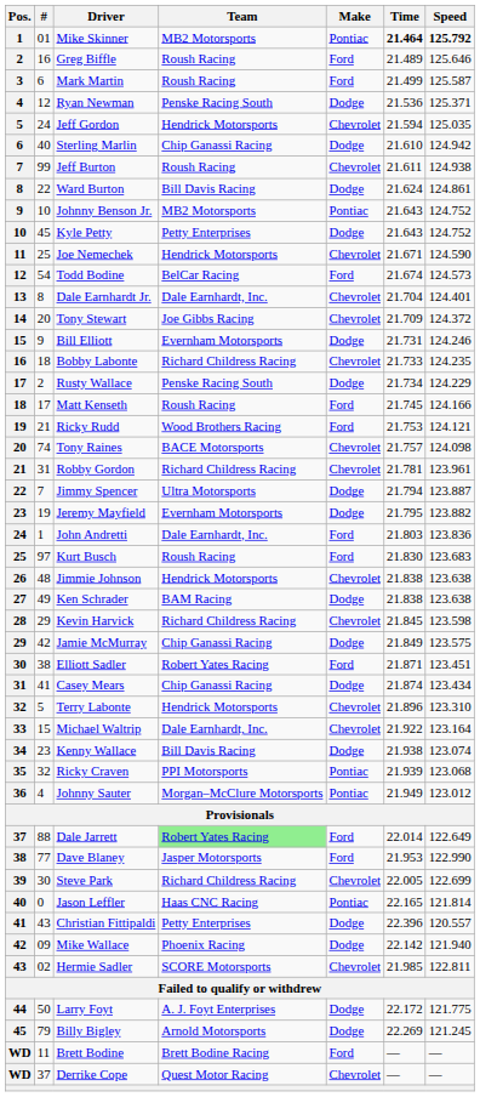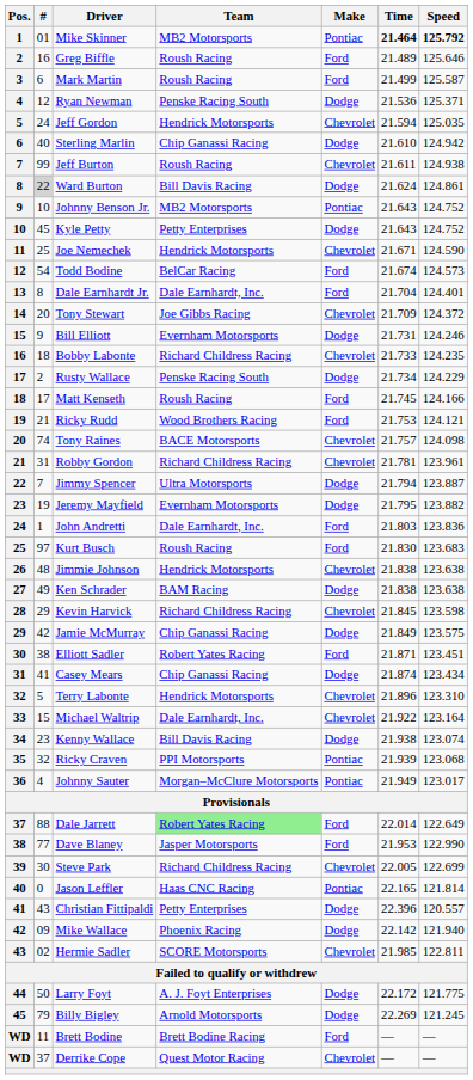 <table class="wikitable" style="font-size:95%">
 <tr>
 <th>Pos.</th>
 <th>#</th>
 <th>Driver</th>
 <th>Team</th>
 <th>Make</th>
 <th>Time</th>
 <th>Speed</th>
 </tr>
 <tr>
 <th>1</th>
 <td>01</td>
 <td><a href='#'>Mike Skinner</a></td>
 <td><a href='#'>MB2 Motorsports</a></td>
 <td><a href='#'>Pontiac</a></td>
 <td><strong>21.464</strong></td>
 <td><strong>125.792</strong></td>
 </tr>
 <tr>
 <th>2</th>
 <td>16</td>
 <td><a href='#'>Greg Biffle</a></td>
 <td><a href='#'>Roush Racing</a></td>
 <td><a href='#'>Ford</a></td>
 <td>21.489</td>
 <td>125.646</td>
 </tr>
 <tr>
 <th>3</th>
 <td>6</td>
 <td><a href='#'>Mark Martin</a></td>
 <td><a href='#'>Roush Racing</a></td>
 <td><a href='#'>Ford</a></td>
 <td>21.499</td>
 <td>125.587</td>
 </tr>
 <tr>
 <th>4</th>
 <td>12</td>
 <td><a href='#'>Ryan Newman</a></td>
 <td><a href='#'>Penske Racing South</a></td>
 <td><a href='#'>Dodge</a></td>
 <td>21.536</td>
 <td>125.371</td>
 </tr>
 <tr>
 <th>5</th>
 <td>24</td>
 <td><a href='#'>Jeff Gordon</a></td>
 <td><a href='#'>Hendrick Motorsports</a></td>
 <td><a href='#'>Chevrolet</a></td>
 <td>21.594</td>
 <td>125.035</td>
 </tr>
 <tr>
 <th>6</th>
 <td>40</td>
 <td><a href='#'>Sterling Marlin</a></td>
 <td><a href='#'>Chip Ganassi Racing</a></td>
 <td><a href='#'>Dodge</a></td>
 <td>21.610</td>
 <td>124.942</td>
 </tr>
 <tr>
 <th>7</th>
 <td>99</td>
 <td><a href='#'>Jeff Burton</a></td>
 <td><a href='#'>Roush Racing</a></td>
 <td><a href='#'>Chevrolet</a></td>
 <td>21.611</td>
 <td>124.938</td>
 </tr>
 <tr>
 <th>8</th>
-<td>22</td>
+<td style="background: lightgrey;">22</td>
 <td><a href='#'>Ward Burton</a></td>
 <td><a href='#'>Bill Davis Racing</a></td>
 <td><a href='#'>Dodge</a></td>
 <td>21.624</td>
 <td>124.861</td>
 </tr>
 <tr>
 <th>9</th>
 <td>10</td>
 <td><a href='#'>Johnny Benson Jr.</a></td>
 <td><a href='#'>MB2 Motorsports</a></td>
 <td><a href='#'>Pontiac</a></td>
 <td>21.643</td>
 <td>124.752</td>
 </tr>
 <tr>
 <th>10</th>
 <td>45</td>
 <td><a href='#'>Kyle Petty</a></td>
 <td><a href='#'>Petty Enterprises</a></td>
 <td><a href='#'>Dodge</a></td>
 <td>21.643</td>
 <td>124.752</td>
 </tr>
 <tr>
 <th>11</th>
 <td>25</td>
 <td><a href='#'>Joe Nemechek</a></td>
 <td><a href='#'>Hendrick Motorsports</a></td>
 <td><a href='#'>Chevrolet</a></td>
 <td>21.671</td>
 <td>124.590</td>
 </tr>
 <tr>
 <th>12</th>
 <td>54</td>
 <td><a href='#'>Todd Bodine</a></td>
 <td><a href='#'>BelCar Racing</a></td>
 <td><a href='#'>Ford</a></td>
 <td>21.674</td>
 <td>124.573</td>
 </tr>
 <tr>
 <th>13</th>
 <td>8</td>
 <td><a href='#'>Dale Earnhardt Jr.</a></td>
 <td><a href='#'>Dale Earnhardt, Inc.</a></td>
-<td><a href='#'>Chevrolet</a></td>
+<td><a href='#'>Ford</a></td>
 <td>21.704</td>
 <td>124.401</td>
 </tr>
 <tr>
 <th>14</th>
 <td>20</td>
 <td><a href='#'>Tony Stewart</a></td>
 <td><a href='#'>Joe Gibbs Racing</a></td>
 <td><a href='#'>Chevrolet</a></td>
 <td>21.709</td>
 <td>124.372</td>
 </tr>
 <tr>
 <th>15</th>
 <td>9</td>
 <td><a href='#'>Bill Elliott</a></td>
 <td><a href='#'>Evernham Motorsports</a></td>
 <td><a href='#'>Dodge</a></td>
 <td>21.731</td>
 <td>124.246</td>
 </tr>
 <tr>
 <th>16</th>
 <td>18</td>
 <td><a href='#'>Bobby Labonte</a></td>
 <td><a href='#'>Richard Childress Racing</a></td>
 <td><a href='#'>Chevrolet</a></td>
 <td>21.733</td>
 <td>124.235</td>
 </tr>
 <tr>
 <th>17</th>
 <td>2</td>
 <td><a href='#'>Rusty Wallace</a></td>
 <td><a href='#'>Penske Racing South</a></td>
 <td><a href='#'>Dodge</a></td>
 <td>21.734</td>
 <td>124.229</td>
 </tr>
 <tr>
 <th>18</th>
 <td>17</td>
 <td><a href='#'>Matt Kenseth</a></td>
 <td><a href='#'>Roush Racing</a></td>
 <td><a href='#'>Ford</a></td>
 <td>21.745</td>
 <td>124.166</td>
 </tr>
 <tr>
 <th>19</th>
 <td>21</td>
 <td><a href='#'>Ricky Rudd</a></td>
 <td><a href='#'>Wood Brothers Racing</a></td>
 <td><a href='#'>Ford</a></td>
 <td>21.753</td>
 <td>124.121</td>
 </tr>
 <tr>
 <th>20</th>
 <td>74</td>
 <td><a href='#'>Tony Raines</a></td>
 <td><a href='#'>BACE Motorsports</a></td>
 <td><a href='#'>Chevrolet</a></td>
 <td>21.757</td>
 <td>124.098</td>
 </tr>
 <tr>
 <th>21</th>
 <td>31</td>
 <td><a href='#'>Robby Gordon</a></td>
 <td><a href='#'>Richard Childress Racing</a></td>
 <td><a href='#'>Chevrolet</a></td>
 <td>21.781</td>
 <td>123.961</td>
 </tr>
 <tr>
 <th>22</th>
 <td>7</td>
 <td><a href='#'>Jimmy Spencer</a></td>
 <td><a href='#'>Ultra Motorsports</a></td>
 <td><a href='#'>Dodge</a></td>
 <td>21.794</td>
 <td>123.887</td>
 </tr>
 <tr>
 <th>23</th>
 <td>19</td>
 <td><a href='#'>Jeremy Mayfield</a></td>
 <td><a href='#'>Evernham Motorsports</a></td>
 <td><a href='#'>Dodge</a></td>
 <td>21.795</td>
 <td>123.882</td>
 </tr>
 <tr>
 <th>24</th>
 <td>1</td>
 <td><a href='#'>John Andretti</a></td>
 <td><a href='#'>Dale Earnhardt, Inc.</a></td>
 <td><a href='#'>Ford</a></td>
 <td>21.803</td>
 <td>123.836</td>
 </tr>
 <tr>
 <th>25</th>
 <td>97</td>
 <td><a href='#'>Kurt Busch</a></td>
 <td><a href='#'>Roush Racing</a></td>
 <td><a href='#'>Ford</a></td>
 <td>21.830</td>
 <td>123.683</td>
 </tr>
 <tr>
 <th>26</th>
 <td>48</td>
 <td><a href='#'>Jimmie Johnson</a></td>
 <td><a href='#'>Hendrick Motorsports</a></td>
 <td><a href='#'>Chevrolet</a></td>
 <td>21.838</td>
 <td>123.638</td>
 </tr>
 <tr>
 <th>27</th>
 <td>49</td>
 <td><a href='#'>Ken Schrader</a></td>
 <td><a href='#'>BAM Racing</a></td>
 <td><a href='#'>Dodge</a></td>
 <td>21.838</td>
 <td>123.638</td>
 </tr>
 <tr>
 <th>28</th>
 <td>29</td>
 <td><a href='#'>Kevin Harvick</a></td>
 <td><a href='#'>Richard Childress Racing</a></td>
 <td><a href='#'>Chevrolet</a></td>
 <td>21.845</td>
 <td>123.598</td>
 </tr>
 <tr>
 <th>29</th>
 <td>42</td>
 <td><a href='#'>Jamie McMurray</a></td>
 <td><a href='#'>Chip Ganassi Racing</a></td>
 <td><a href='#'>Dodge</a></td>
 <td>21.849</td>
 <td>123.575</td>
 </tr>
 <tr>
 <th>30</th>
 <td>38</td>
 <td><a href='#'>Elliott Sadler</a></td>
 <td><a href='#'>Robert Yates Racing</a></td>
 <td><a href='#'>Ford</a></td>
 <td>21.871</td>
 <td>123.451</td>
 </tr>
 <tr>
 <th>31</th>
 <td>41</td>
 <td><a href='#'>Casey Mears</a></td>
 <td><a href='#'>Chip Ganassi Racing</a></td>
 <td><a href='#'>Dodge</a></td>
 <td>21.874</td>
 <td>123.434</td>
 </tr>
 <tr>
 <th>32</th>
 <td>5</td>
 <td><a href='#'>Terry Labonte</a></td>
 <td><a href='#'>Hendrick Motorsports</a></td>
 <td><a href='#'>Chevrolet</a></td>
 <td>21.896</td>
 <td>123.310</td>
 </tr>
 <tr>
 <th>33</th>
 <td>15</td>
 <td><a href='#'>Michael Waltrip</a></td>
 <td><a href='#'>Dale Earnhardt, Inc.</a></td>
 <td><a href='#'>Chevrolet</a></td>
 <td>21.922</td>
 <td>123.164</td>
 </tr>
 <tr>
 <th>34</th>
 <td>23</td>
 <td><a href='#'>Kenny Wallace</a></td>
 <td><a href='#'>Bill Davis Racing</a></td>
 <td><a href='#'>Dodge</a></td>
 <td>21.938</td>
 <td>123.074</td>
 </tr>
 <tr>
 <th>35</th>
 <td>32</td>
 <td><a href='#'>Ricky Craven</a></td>
 <td><a href='#'>PPI Motorsports</a></td>
 <td><a href='#'>Pontiac</a></td>
 <td>21.939</td>
 <td>123.068</td>
 </tr>
 <tr>
 <th>36</th>
 <td>4</td>
 <td><a href='#'>Johnny Sauter</a></td>
 <td><a href='#'>Morgan–McClure Motorsports</a></td>
 <td><a href='#'>Pontiac</a></td>
 <td>21.949</td>
-<td>123.012</td>
+<td>123.017</td>
 </tr>
 <tr>
 <th colspan="7">Provisionals</th>
 </tr>
 <tr>
 <th>37</th>
 <td>88</td>
 <td><a href='#'>Dale Jarrett</a></td>
 <td style="background: lightgreen;"><a href='#'>Robert Yates Racing</a></td>
 <td><a href='#'>Ford</a></td>
 <td>22.014</td>
 <td>122.649</td>
 </tr>
 <tr>
 <th>38</th>
 <td>77</td>
 <td><a href='#'>Dave Blaney</a></td>
 <td><a href='#'>Jasper Motorsports</a></td>
 <td><a href='#'>Ford</a></td>
 <td>21.953</td>
 <td>122.990</td>
 </tr>
 <tr>
 <th>39</th>
 <td>30</td>
 <td><a href='#'>Steve Park</a></td>
 <td><a href='#'>Richard Childress Racing</a></td>
 <td><a href='#'>Chevrolet</a></td>
 <td>22.005</td>
 <td>122.699</td>
 </tr>
 <tr>
 <th>40</th>
 <td>0</td>
 <td><a href='#'>Jason Leffler</a></td>
 <td><a href='#'>Haas CNC Racing</a></td>
 <td><a href='#'>Pontiac</a></td>
 <td>22.165</td>
 <td>121.814</td>
 </tr>
 <tr>
 <th>41</th>
 <td>43</td>
 <td><a href='#'>Christian Fittipaldi</a></td>
 <td><a href='#'>Petty Enterprises</a></td>
 <td><a href='#'>Dodge</a></td>
 <td>22.396</td>
 <td>120.557</td>
 </tr>
 <tr>
 <th>42</th>
 <td>09</td>
 <td><a href='#'>Mike Wallace</a></td>
 <td><a href='#'>Phoenix Racing</a></td>
 <td><a href='#'>Dodge</a></td>
 <td>22.142</td>
 <td>121.940</td>
 </tr>
 <tr>
 <th>43</th>
 <td>02</td>
 <td><a href='#'>Hermie Sadler</a></td>
 <td><a href='#'>SCORE Motorsports</a></td>
 <td><a href='#'>Chevrolet</a></td>
 <td>21.985</td>
 <td>122.811</td>
 </tr>
 <tr>
 <th colspan="7">Failed to qualify or withdrew</th>
 </tr>
 <tr>
 <th>44</th>
 <td>50</td>
 <td><a href='#'>Larry Foyt</a></td>
 <td><a href='#'>A. J. Foyt Enterprises</a></td>
 <td><a href='#'>Dodge</a></td>
 <td>22.172</td>
 <td>121.775</td>
 </tr>
 <tr>
 <th>45</th>
 <td>79</td>
 <td><a href='#'>Billy Bigley</a></td>
 <td><a href='#'>Arnold Motorsports</a></td>
 <td><a href='#'>Dodge</a></td>
 <td>22.269</td>
 <td>121.245</td>
 </tr>
 <tr>
 <th>WD</th>
 <td>11</td>
 <td><a href='#'>Brett Bodine</a></td>
 <td><a href='#'>Brett Bodine Racing</a></td>
 <td><a href='#'>Ford</a></td>
 <td>—</td>
 <td>—</td>
 </tr>
 <tr>
 <th>WD</th>
 <td>37</td>
 <td><a href='#'>Derrike Cope</a></td>
 <td><a href='#'>Quest Motor Racing</a></td>
 <td><a href='#'>Chevrolet</a></td>
 <td>—</td>
 <td>—</td>
 </tr>
 <tr>
 <th colspan="7"></th>
 </tr>
 </table>
